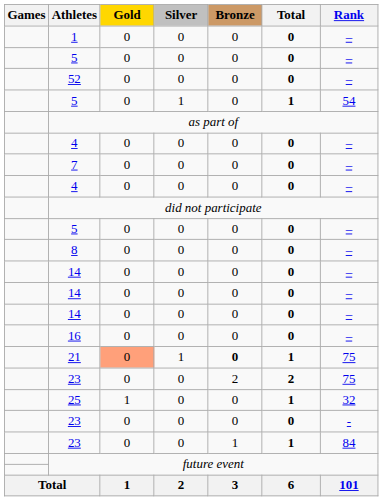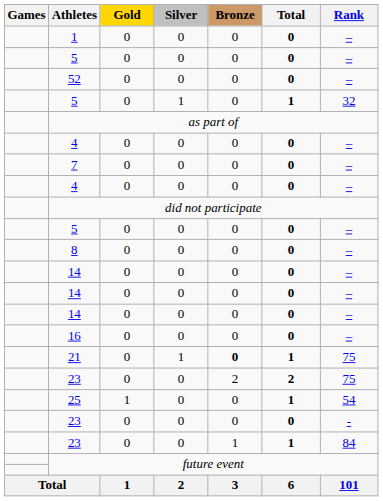 <table class="wikitable" style="text-align:center; font-size:90%;">
 <tr>
 <th>Games</th>
 <th>Athletes</th>
 <td style="background:gold; width:3.7em; font-weight:bold;">Gold</td>
 <td style="background:silver; width:3.7em; font-weight:bold;">Silver</td>
 <td style="background:#cc9966; width:3.7em; font-weight:bold;">Bronze</td>
 <th style="width:4em; font-weight:bold;">Total</th>
 <th style="width:4em; font-weight:bold;"><a href='#'>Rank</a></th>
 </tr>
 <tr>
 <td align=left></td>
 <td><a href='#'>1</a></td>
 <td>0</td>
 <td>0</td>
 <td>0</td>
 <td><strong>0</strong></td>
 <td><a href='#'>–</a></td>
 </tr>
 <tr>
 <td align=left></td>
 <td><a href='#'>5</a></td>
 <td>0</td>
 <td>0</td>
 <td>0</td>
 <td><strong>0</strong></td>
 <td><a href='#'>–</a></td>
 </tr>
 <tr>
 <td align=left></td>
 <td><a href='#'>52</a></td>
 <td>0</td>
 <td>0</td>
 <td>0</td>
 <td><strong>0</strong></td>
 <td><a href='#'>–</a></td>
 </tr>
 <tr>
 <td align=left></td>
 <td><a href='#'>5</a></td>
 <td>0</td>
 <td>1</td>
 <td>0</td>
 <td><strong>1</strong></td>
-<td><a href='#'>54</a></td>
+<td><a href='#'>32</a></td>
 </tr>
 <tr>
 <td align=left></td>
 <td colspan=6><em>as part of </em></td>
 </tr>
 <tr>
 <td align=left></td>
 <td><a href='#'>4</a></td>
 <td>0</td>
 <td>0</td>
 <td>0</td>
 <td><strong>0</strong></td>
 <td><a href='#'>–</a></td>
 </tr>
 <tr>
 <td align=left></td>
 <td><a href='#'>7</a></td>
 <td>0</td>
 <td>0</td>
 <td>0</td>
 <td><strong>0</strong></td>
 <td><a href='#'>–</a></td>
 </tr>
 <tr>
 <td align=left></td>
 <td><a href='#'>4</a></td>
 <td>0</td>
 <td>0</td>
 <td>0</td>
 <td><strong>0</strong></td>
 <td><a href='#'>–</a></td>
 </tr>
 <tr>
 <td align=left></td>
 <td colspan=6><em>did not participate</em></td>
 </tr>
 <tr>
 <td align=left></td>
 <td><a href='#'>5</a></td>
 <td>0</td>
 <td>0</td>
 <td>0</td>
 <td><strong>0</strong></td>
 <td><a href='#'>–</a></td>
 </tr>
 <tr>
 <td align=left></td>
 <td><a href='#'>8</a></td>
 <td>0</td>
 <td>0</td>
 <td>0</td>
 <td><strong>0</strong></td>
 <td><a href='#'>–</a></td>
 </tr>
 <tr>
 <td align=left></td>
 <td><a href='#'>14</a></td>
 <td>0</td>
 <td>0</td>
 <td>0</td>
 <td><strong>0</strong></td>
 <td><a href='#'>–</a></td>
 </tr>
 <tr>
 <td align=left></td>
 <td><a href='#'>14</a></td>
 <td>0</td>
 <td>0</td>
 <td>0</td>
 <td><strong>0</strong></td>
 <td><a href='#'>–</a></td>
 </tr>
 <tr>
 <td align=left></td>
 <td><a href='#'>14</a></td>
 <td>0</td>
 <td>0</td>
 <td>0</td>
 <td><strong>0</strong></td>
 <td><a href='#'>–</a></td>
 </tr>
 <tr>
 <td align=left></td>
 <td><a href='#'>16</a></td>
 <td>0</td>
 <td>0</td>
 <td>0</td>
 <td><strong>0</strong></td>
 <td><a href='#'>–</a></td>
 </tr>
 <tr>
 <td align=left></td>
 <td><a href='#'>21</a></td>
-<td style="background: lightsalmon;">0</td>
+<td>0</td>
 <td>1</td>
 <td><strong>0</strong></td>
 <td><strong>1</strong></td>
 <td><a href='#'>75</a></td>
 </tr>
 <tr>
 <td align=left></td>
 <td><a href='#'>23</a></td>
 <td>0</td>
 <td>0</td>
 <td>2</td>
 <td><strong>2</strong></td>
 <td><a href='#'>75</a></td>
 </tr>
 <tr>
 <td align=left></td>
 <td><a href='#'>25</a></td>
 <td>1</td>
 <td>0</td>
 <td>0</td>
 <td><strong>1</strong></td>
-<td><a href='#'>32</a></td>
+<td><a href='#'>54</a></td>
 </tr>
 <tr>
 <td align=left></td>
 <td><a href='#'>23</a></td>
 <td>0</td>
 <td>0</td>
 <td>0</td>
 <td><strong>0</strong></td>
 <td><a href='#'>-</a></td>
 </tr>
 <tr>
 <td align=left></td>
 <td><a href='#'>23</a></td>
 <td>0</td>
 <td>0</td>
 <td>1</td>
 <td><strong>1</strong></td>
 <td><a href='#'>84</a></td>
 </tr>
 <tr>
 <td align=left></td>
 <td colspan=6; rowspan=2><em>future event</em></td>
 </tr>
 <tr>
 <td align=left></td>
 </tr>
 <tr>
 <th colspan=2>Total</th>
 <th>1</th>
 <th>2</th>
 <th>3</th>
 <th>6</th>
 <th><a href='#'>101</a></th>
 </tr>
 </table>
